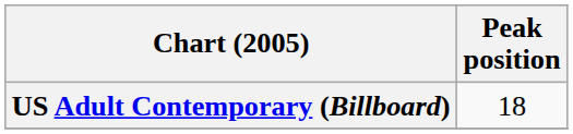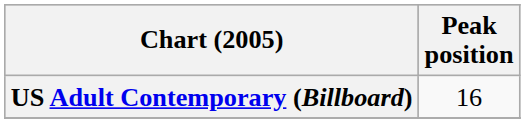 <table class="wikitable plainrowheaders">
 <tr>
 <th>Chart (2005)</th>
 <th>Peak<br>position</th>
 </tr>
 <tr>
 <th scope="row">US <a href='#'>Adult Contemporary</a> (<em>Billboard</em>)</th>
-<td align="center">18</td>
+<td align="center">16</td>
 </tr>
 <tr>
 </tr>
 <tr>
 </tr>
 </table>
